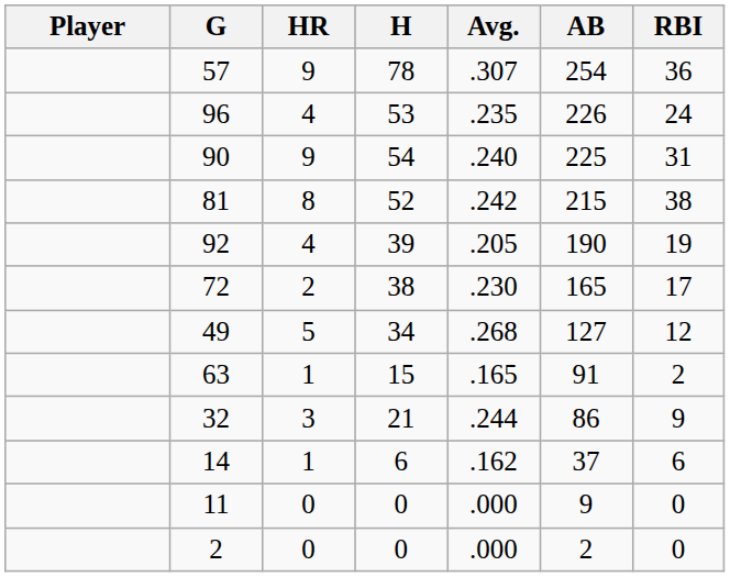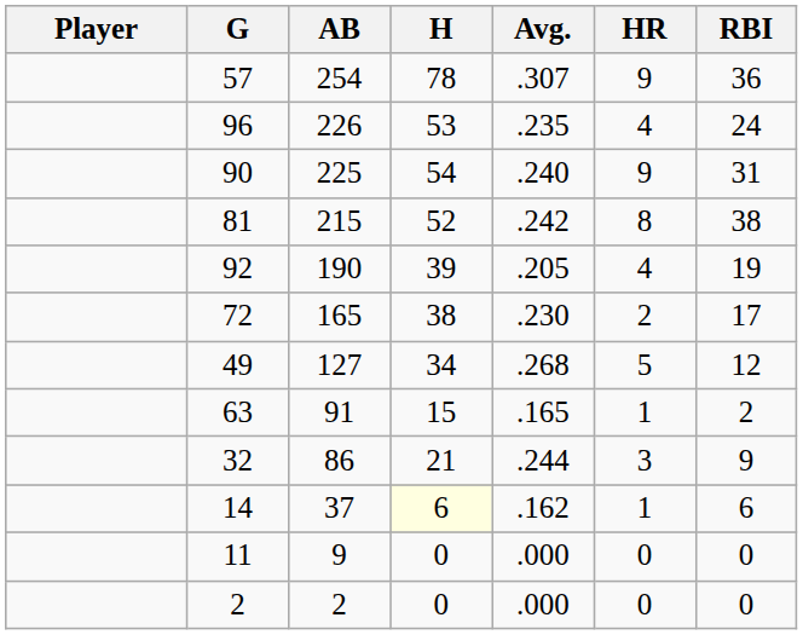 <table class="wikitable sortable">
 <tr>
 <th bgcolor="#DDDDFF" width="16%">Player</th>
 <th bgcolor="#DDDDFF" width="9%">G</th>
-<th bgcolor="#DDDDFF" width="9%">HR</th>
+<th bgcolor="#DDDDFF" width="9%">AB</th>
 <th bgcolor="#DDDDFF" width="9%">H</th>
 <th bgcolor="#DDDDFF" width="9%">Avg.</th>
-<th bgcolor="#DDDDFF" width="9%">AB</th>
+<th bgcolor="#DDDDFF" width="9%">HR</th>
 <th bgcolor="#DDDDFF" width="9%">RBI</th>
 </tr>
 <tr align="center">
 <td></td>
 <td>57</td>
-<td>9</td>
+<td>254</td>
 <td>78</td>
 <td>.307</td>
-<td>254</td>
+<td>9</td>
 <td>36</td>
 </tr>
 <tr align="center">
 <td></td>
 <td>96</td>
-<td>4</td>
+<td>226</td>
 <td>53</td>
 <td>.235</td>
-<td>226</td>
+<td>4</td>
 <td>24</td>
 </tr>
 <tr align=center>
 <td></td>
 <td>90</td>
-<td>9</td>
+<td>225</td>
 <td>54</td>
 <td>.240</td>
-<td>225</td>
+<td>9</td>
 <td>31</td>
 </tr>
 <tr align="center">
 <td></td>
 <td>81</td>
-<td>8</td>
+<td>215</td>
 <td>52</td>
 <td>.242</td>
-<td>215</td>
+<td>8</td>
 <td>38</td>
 </tr>
 <tr align="center">
 <td></td>
 <td>92</td>
-<td>4</td>
+<td>190</td>
 <td>39</td>
 <td>.205</td>
-<td>190</td>
+<td>4</td>
 <td>19</td>
 </tr>
 <tr align="center">
 <td></td>
 <td>72</td>
-<td>2</td>
+<td>165</td>
 <td>38</td>
 <td>.230</td>
-<td>165</td>
+<td>2</td>
 <td>17</td>
 </tr>
 <tr align="center">
 <td></td>
 <td>49</td>
-<td>5</td>
+<td>127</td>
 <td>34</td>
 <td>.268</td>
-<td>127</td>
+<td>5</td>
 <td>12</td>
 </tr>
 <tr align="center">
 <td></td>
 <td>63</td>
-<td>1</td>
+<td>91</td>
 <td>15</td>
 <td>.165</td>
-<td>91</td>
+<td>1</td>
 <td>2</td>
 </tr>
 <tr align="center">
 <td></td>
 <td>32</td>
-<td>3</td>
+<td>86</td>
 <td>21</td>
 <td>.244</td>
-<td>86</td>
+<td>3</td>
 <td>9</td>
 </tr>
 <tr align="center">
 <td></td>
 <td>14</td>
+<td>37</td>
+<td style="background: lightyellow;">6</td>
+<td>.162</td>
 <td>1</td>
-<td>6</td>
-<td>.162</td>
-<td>37</td>
 <td>6</td>
 </tr>
 <tr align="center">
 <td></td>
 <td>11</td>
-<td>0</td>
+<td>9</td>
 <td>0</td>
 <td>.000</td>
-<td>9</td>
+<td>0</td>
 <td>0</td>
 </tr>
 <tr align="center">
 <td></td>
 <td>2</td>
-<td>0</td>
+<td>2</td>
 <td>0</td>
 <td>.000</td>
-<td>2</td>
+<td>0</td>
 <td>0</td>
 </tr>
 </table>
